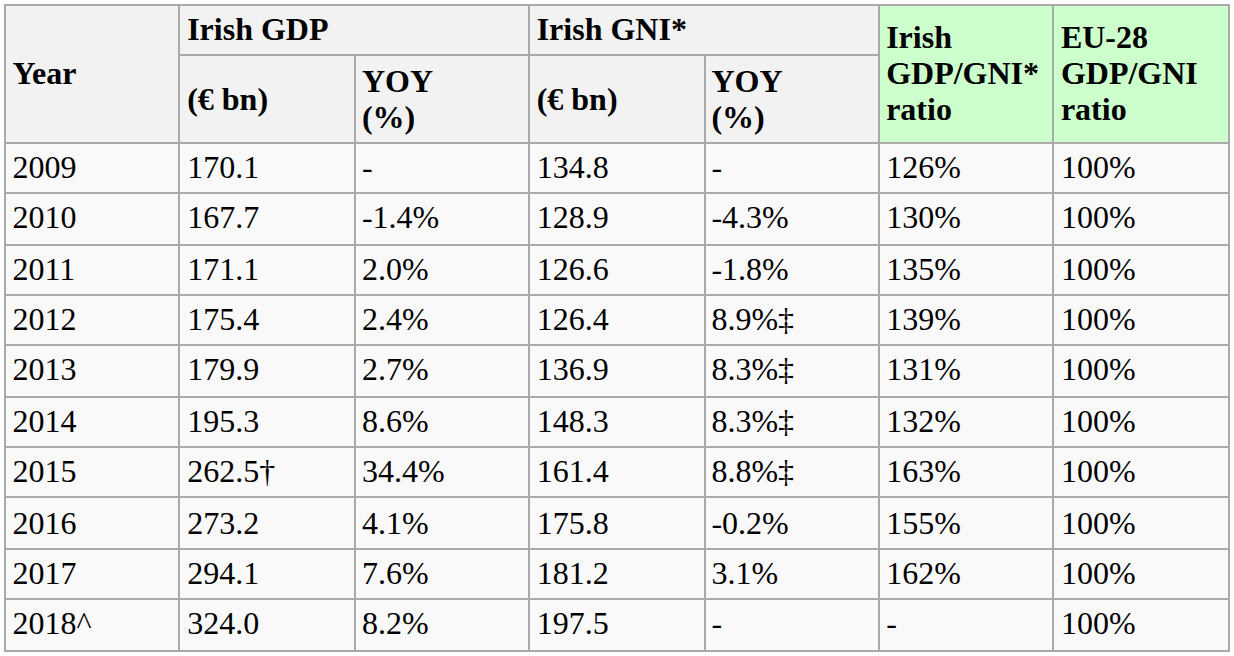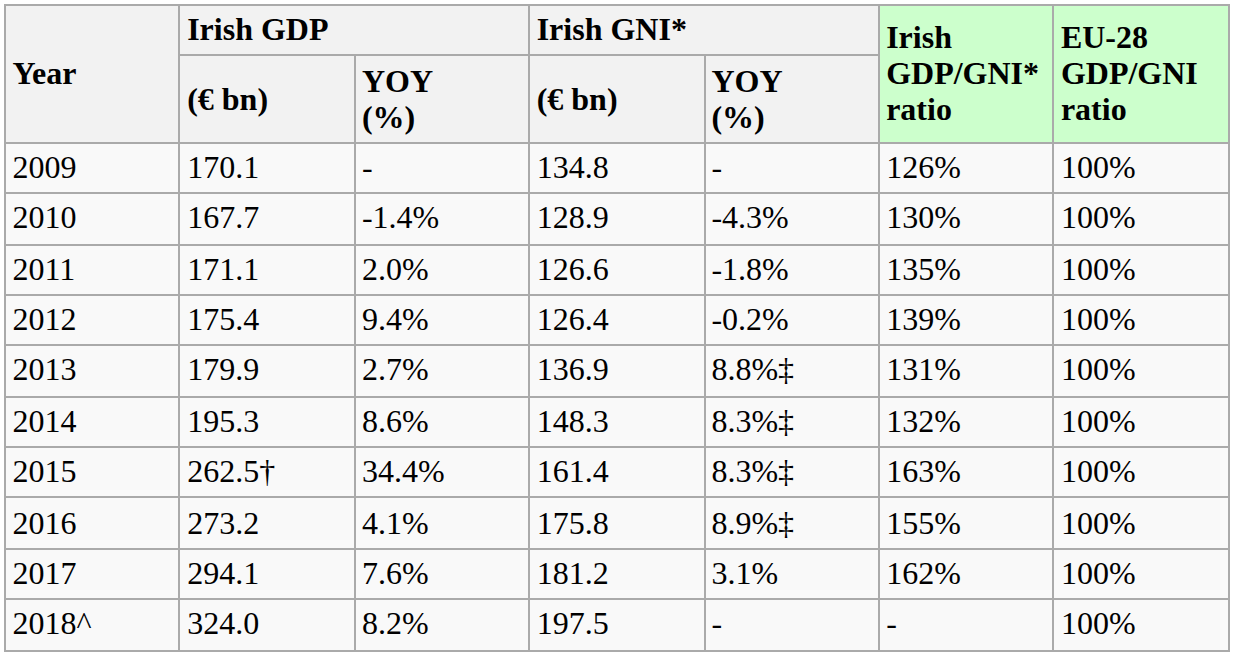 <table class="wikitable sortable" style="text-align:left">
 <tr>
 <th rowspan="2" style="width:80px;text-align:left">Year<br></th>
 <th colspan="2" style="width:80px;text-align:left">Irish GDP<br></th>
 <th colspan="2" style="width:80px;text-align:left">Irish GNI*<br></th>
 <th rowspan="2" style="width:80px;background:#cfc;text-align:left">Irish<br>GDP/GNI*<br>ratio</th>
 <th rowspan="2" style="width:80px;background:#cfc;text-align:left">EU-28<br>GDP/GNI<br>ratio</th>
 </tr>
 <tr>
 <th style="width:80px;text-align:left">(€ bn)</th>
 <th style="width:80px;text-align:left">YOY<br>(%)</th>
 <th style="width:80px;text-align:left">(€ bn)</th>
 <th style="width:80px;text-align:left">YOY<br>(%)</th>
 </tr>
 <tr>
 <td>2009</td>
 <td>170.1</td>
 <td>-</td>
 <td>134.8</td>
 <td>-</td>
 <td>126%</td>
 <td>100%</td>
 </tr>
 <tr>
 <td>2010</td>
 <td>167.7</td>
 <td>-1.4%</td>
 <td>128.9</td>
 <td>-4.3%</td>
 <td>130%</td>
 <td>100%</td>
 </tr>
 <tr>
 <td>2011</td>
 <td>171.1</td>
 <td>2.0%</td>
 <td>126.6</td>
 <td>-1.8%</td>
 <td>135%</td>
 <td>100%</td>
 </tr>
 <tr>
 <td>2012</td>
 <td>175.4</td>
-<td>2.4%</td>
+<td>9.4%</td>
 <td>126.4</td>
-<td>8.9%‡</td>
+<td>-0.2%</td>
 <td>139%</td>
 <td>100%</td>
 </tr>
 <tr>
 <td>2013</td>
 <td>179.9</td>
 <td>2.7%</td>
 <td>136.9</td>
-<td>8.3%‡</td>
+<td>8.8%‡</td>
 <td>131%</td>
 <td>100%</td>
 </tr>
 <tr>
 <td>2014</td>
 <td>195.3</td>
 <td>8.6%</td>
 <td>148.3</td>
 <td>8.3%‡</td>
 <td>132%</td>
 <td>100%</td>
 </tr>
 <tr>
 <td>2015</td>
 <td>262.5†</td>
 <td>34.4%</td>
 <td>161.4</td>
-<td>8.8%‡</td>
+<td>8.3%‡</td>
 <td>163%</td>
 <td>100%</td>
 </tr>
 <tr>
 <td>2016</td>
 <td>273.2</td>
 <td>4.1%</td>
 <td>175.8</td>
-<td>-0.2%</td>
+<td>8.9%‡</td>
 <td>155%</td>
 <td>100%</td>
 </tr>
 <tr>
 <td>2017</td>
 <td>294.1</td>
 <td>7.6%</td>
 <td>181.2</td>
 <td>3.1%</td>
 <td>162%</td>
 <td>100%</td>
 </tr>
 <tr>
 <td>2018^</td>
 <td>324.0</td>
 <td>8.2%</td>
 <td>197.5</td>
 <td>-</td>
 <td>-</td>
 <td>100%</td>
 </tr>
 </table>
